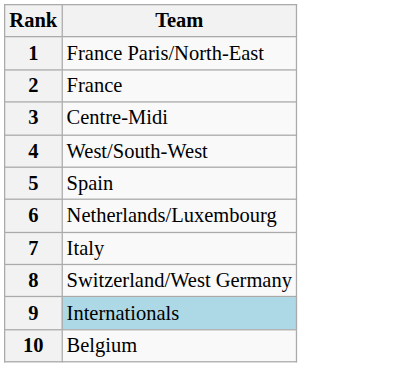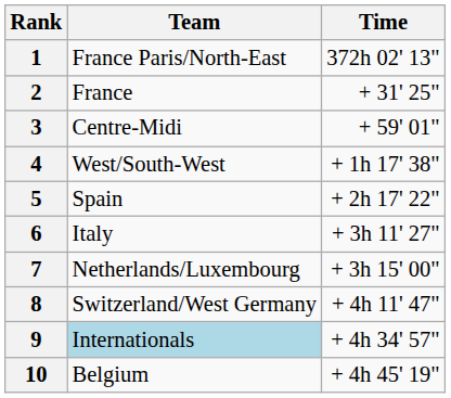 <table class="wikitable">
 <tr>
 <th scope="col">Rank</th>
 <th scope="col">Team</th>
+<th scope="col">Time</th>
 </tr>
 <tr>
 <th scope="row">1</th>
 <td>France Paris/North-East</td>
+<td style="text-align:right;">372h 02' 13"</td>
 </tr>
 <tr>
 <th scope="row">2</th>
 <td>France</td>
+<td style="text-align:right;">+ 31' 25"</td>
 </tr>
 <tr>
 <th scope="row">3</th>
 <td>Centre-Midi</td>
+<td style="text-align:right;">+ 59' 01"</td>
 </tr>
 <tr>
 <th scope="row">4</th>
 <td>West/South-West</td>
+<td style="text-align:right;">+ 1h 17' 38"</td>
 </tr>
 <tr>
 <th scope="row">5</th>
 <td>Spain</td>
+<td style="text-align:right;">+ 2h 17' 22"</td>
 </tr>
 <tr>
 <th scope="row">6</th>
-<td>Netherlands/Luxembourg</td>
+<td>Italy</td>
+<td style="text-align:right;">+ 3h 11' 27"</td>
 </tr>
 <tr>
 <th scope="row">7</th>
-<td>Italy</td>
+<td>Netherlands/Luxembourg</td>
+<td style="text-align:right;">+ 3h 15' 00"</td>
 </tr>
 <tr>
 <th scope="row">8</th>
 <td>Switzerland/West Germany</td>
+<td style="text-align:right;">+ 4h 11' 47"</td>
 </tr>
 <tr>
 <th scope="row">9</th>
 <td style="background: lightblue;">Internationals</td>
+<td style="text-align:right;">+ 4h 34' 57"</td>
 </tr>
 <tr>
 <th scope="row">10</th>
 <td>Belgium</td>
+<td style="text-align:right;">+ 4h 45' 19"</td>
 </tr>
 </table>
